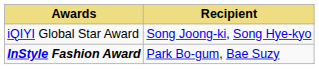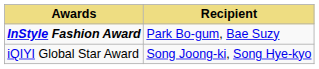 <table class="wikitable" align="center">
 <tr>
 <th style="background:#EEDD82;" align="center">Awards</th>
 <th style="background:#EEDD82;" align="center">Recipient</th>
 </tr>
 <tr>
+<td><strong><em><a href='#'>InStyle</a><em> Fashion Award<strong></td>
+<td><a href='#'>Park Bo-gum</a>, <a href='#'>Bae Suzy</a></td>
+</tr>
+<tr>
 <td></strong><a href='#'>iQIYI</a> Global Star Award<strong></td>
 <td><a href='#'>Song Joong-ki</a>, <a href='#'>Song Hye-kyo</a></td>
 </tr>
-<tr>
-<td><strong><em><a href='#'>InStyle</a><em> Fashion Award<strong></td>
-<td><a href='#'>Park Bo-gum</a>, <a href='#'>Bae Suzy</a></td>
-</tr>
 </table>
